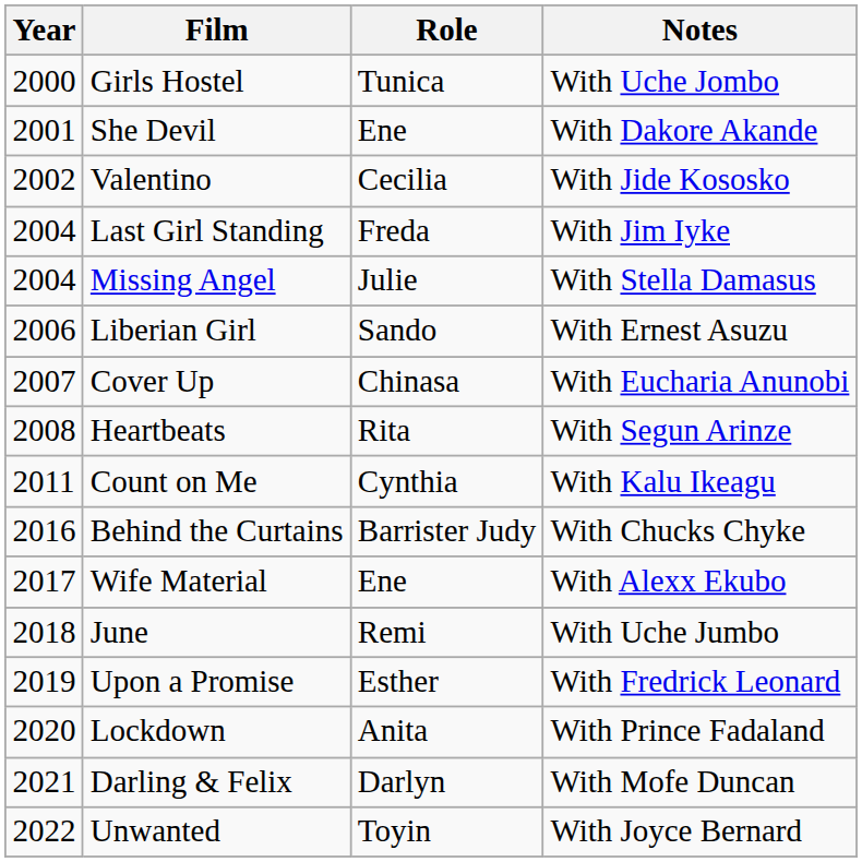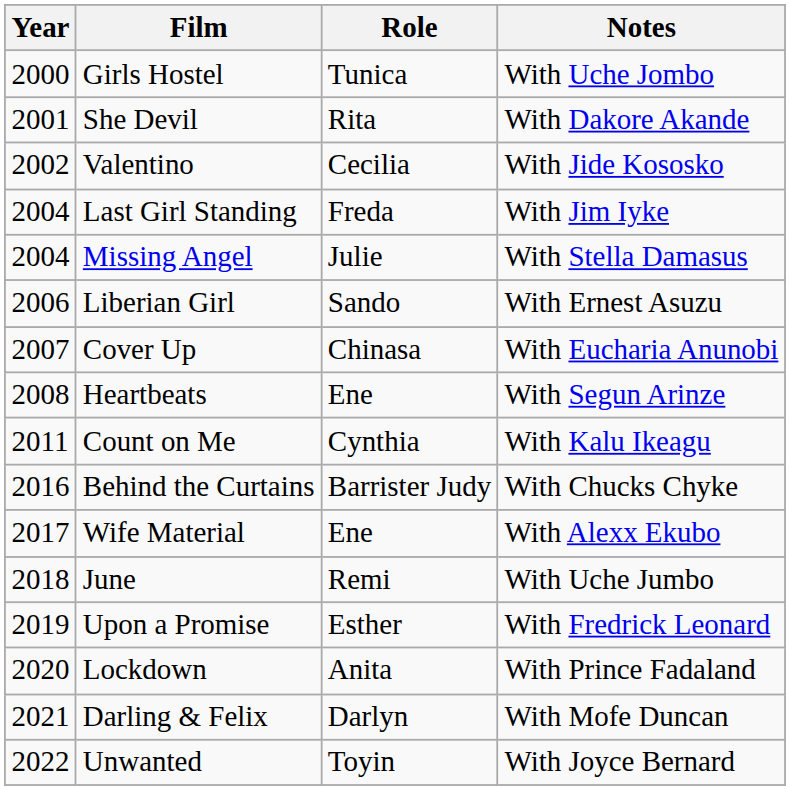 <table class="wikitable">
 <tr>
 <th>Year</th>
 <th>Film</th>
 <th>Role</th>
 <th>Notes</th>
 </tr>
 <tr>
 <td>2000</td>
 <td>Girls Hostel</td>
 <td>Tunica</td>
 <td>With <a href='#'>Uche Jombo</a></td>
 </tr>
 <tr>
 <td>2001</td>
 <td>She Devil</td>
-<td>Ene</td>
+<td>Rita</td>
 <td>With <a href='#'>Dakore Akande</a></td>
 </tr>
 <tr>
 <td>2002</td>
 <td>Valentino</td>
 <td>Cecilia</td>
 <td>With <a href='#'>Jide Kososko</a></td>
 </tr>
 <tr>
 <td>2004</td>
 <td>Last Girl Standing</td>
 <td>Freda</td>
 <td>With <a href='#'>Jim Iyke</a></td>
 </tr>
 <tr>
 <td>2004</td>
 <td><a href='#'>Missing Angel</a></td>
 <td>Julie</td>
 <td>With <a href='#'>Stella Damasus</a></td>
 </tr>
 <tr>
 <td>2006</td>
 <td>Liberian Girl</td>
 <td>Sando</td>
 <td>With Ernest Asuzu</td>
 </tr>
 <tr>
 <td>2007</td>
 <td>Cover Up</td>
 <td>Chinasa</td>
 <td>With <a href='#'>Eucharia Anunobi</a></td>
 </tr>
 <tr>
 <td>2008</td>
 <td>Heartbeats</td>
-<td>Rita</td>
+<td>Ene</td>
 <td>With <a href='#'>Segun Arinze</a></td>
 </tr>
 <tr>
 <td>2011</td>
 <td>Count on Me</td>
 <td>Cynthia</td>
 <td>With <a href='#'>Kalu Ikeagu</a></td>
 </tr>
 <tr>
 <td>2016</td>
 <td>Behind the Curtains</td>
 <td>Barrister Judy</td>
 <td>With Chucks Chyke</td>
 </tr>
 <tr>
 <td>2017</td>
 <td>Wife Material</td>
 <td>Ene</td>
 <td>With <a href='#'>Alexx Ekubo</a></td>
 </tr>
 <tr>
 <td>2018</td>
 <td>June</td>
 <td>Remi</td>
 <td>With Uche Jumbo</td>
 </tr>
 <tr>
 <td>2019</td>
 <td>Upon a Promise</td>
 <td>Esther</td>
 <td>With <a href='#'>Fredrick Leonard</a></td>
 </tr>
 <tr>
 <td>2020</td>
 <td>Lockdown</td>
 <td>Anita</td>
 <td>With Prince Fadaland</td>
 </tr>
 <tr>
 <td>2021</td>
 <td>Darling & Felix</td>
 <td>Darlyn</td>
 <td>With Mofe Duncan</td>
 </tr>
 <tr>
 <td>2022</td>
 <td>Unwanted</td>
 <td>Toyin</td>
 <td>With Joyce Bernard</td>
 </tr>
 </table>
